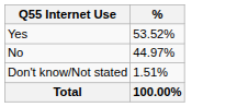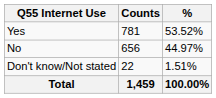 <table class="wikitable sortable">
 <tr>
 <th>Q55 Internet Use</th>
+<th>Counts</th>
 <th>%</th>
 </tr>
 <tr>
 <td>Yes</td>
+<td>781</td>
 <td>53.52%</td>
 </tr>
 <tr>
 <td>No</td>
+<td>656</td>
 <td>44.97%</td>
 </tr>
 <tr>
 <td>Don't know/Not stated</td>
+<td>22</td>
 <td>1.51%</td>
 </tr>
 <tr>
 <th>Total</th>
+<th>1,459</th>
 <th>100.00%</th>
 </tr>
 </table>
